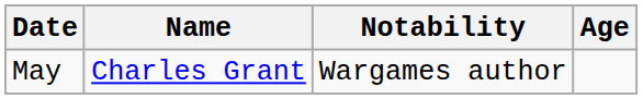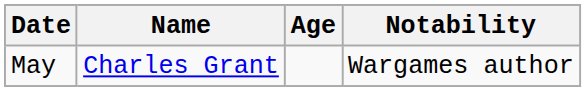 <table class="wikitable">
 <tr>
 <th>Date</th>
 <th>Name</th>
+<th>Age</th>
 <th>Notability</th>
-<th>Age</th>
 </tr>
 <tr>
 <td>May</td>
 <td><a href='#'>Charles Grant</a></td>
+<td></td>
 <td>Wargames author</td>
-<td></td>
 </tr>
 </table>
